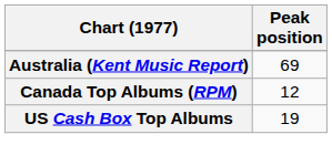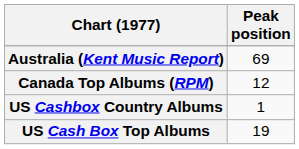 <table class="wikitable sortable plainrowheaders" style="text-align:left">
 <tr>
 <th scope="col">Chart (1977)</th>
 <th scope="col">Peak<br>position</th>
 </tr>
 <tr>
 </tr>
 <tr>
 </tr>
 <tr>
 <th scope="row">Australia (<em><a href='#'>Kent Music Report</a></em>)</th>
 <td align="center">69</td>
 </tr>
 <tr>
 <th scope="row">Canada Top Albums (<em><a href='#'>RPM</a></em>)</th>
 <td align="center">12</td>
 </tr>
 <tr>
+<th scope="row">US <em><a href='#'>Cashbox</a></em> Country Albums</th>
+<td align="center">1</td>
+</tr>
+<tr>
 <th scope="row">US <em><a href='#'>Cash Box</a></em> Top Albums </th>
 <td align="center">19</td>
 </tr>
 </table>
